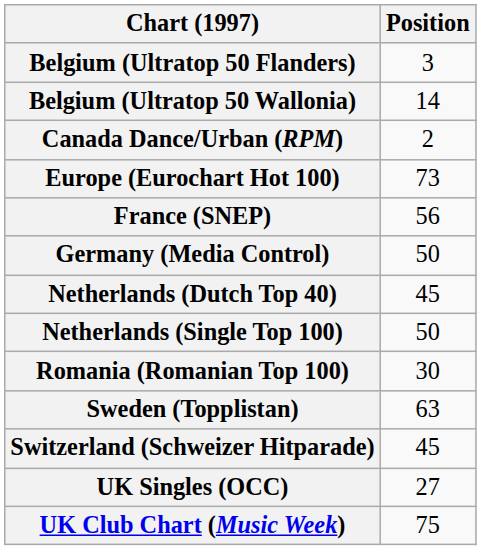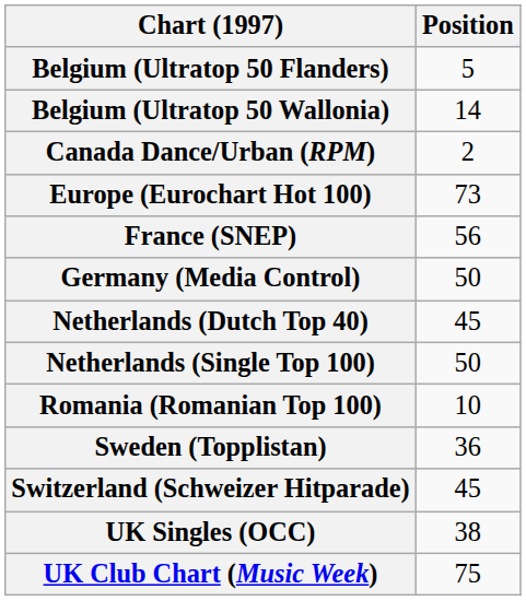 <table class="wikitable sortable plainrowheaders" style="text-align:center">
 <tr>
 <th>Chart (1997)</th>
 <th>Position</th>
 </tr>
 <tr>
 <th scope="row">Belgium (Ultratop 50 Flanders)</th>
-<td>3</td>
+<td>5</td>
 </tr>
 <tr>
 <th scope="row">Belgium (Ultratop 50 Wallonia)</th>
 <td>14</td>
 </tr>
 <tr>
 <th scope="row">Canada Dance/Urban (<em>RPM</em>)</th>
 <td>2</td>
 </tr>
 <tr>
 <th scope="row">Europe (Eurochart Hot 100)</th>
 <td>73</td>
 </tr>
 <tr>
 <th scope="row">France (SNEP)</th>
 <td>56</td>
 </tr>
 <tr>
 <th scope="row">Germany (Media Control)</th>
 <td>50</td>
 </tr>
 <tr>
 <th scope="row">Netherlands (Dutch Top 40)</th>
 <td>45</td>
 </tr>
 <tr>
 <th scope="row">Netherlands (Single Top 100)</th>
 <td>50</td>
 </tr>
 <tr>
 <th scope="row">Romania (Romanian Top 100)</th>
-<td>30</td>
+<td>10</td>
 </tr>
 <tr>
 <th scope="row">Sweden (Topplistan)</th>
-<td>63</td>
+<td>36</td>
 </tr>
 <tr>
 <th scope="row">Switzerland (Schweizer Hitparade)</th>
 <td>45</td>
 </tr>
 <tr>
 <th scope="row">UK Singles (OCC)</th>
-<td>27</td>
+<td>38</td>
 </tr>
 <tr>
 <th scope="row"><a href='#'>UK Club Chart</a> (<em><a href='#'>Music Week</a></em>)</th>
 <td>75</td>
 </tr>
 </table>
